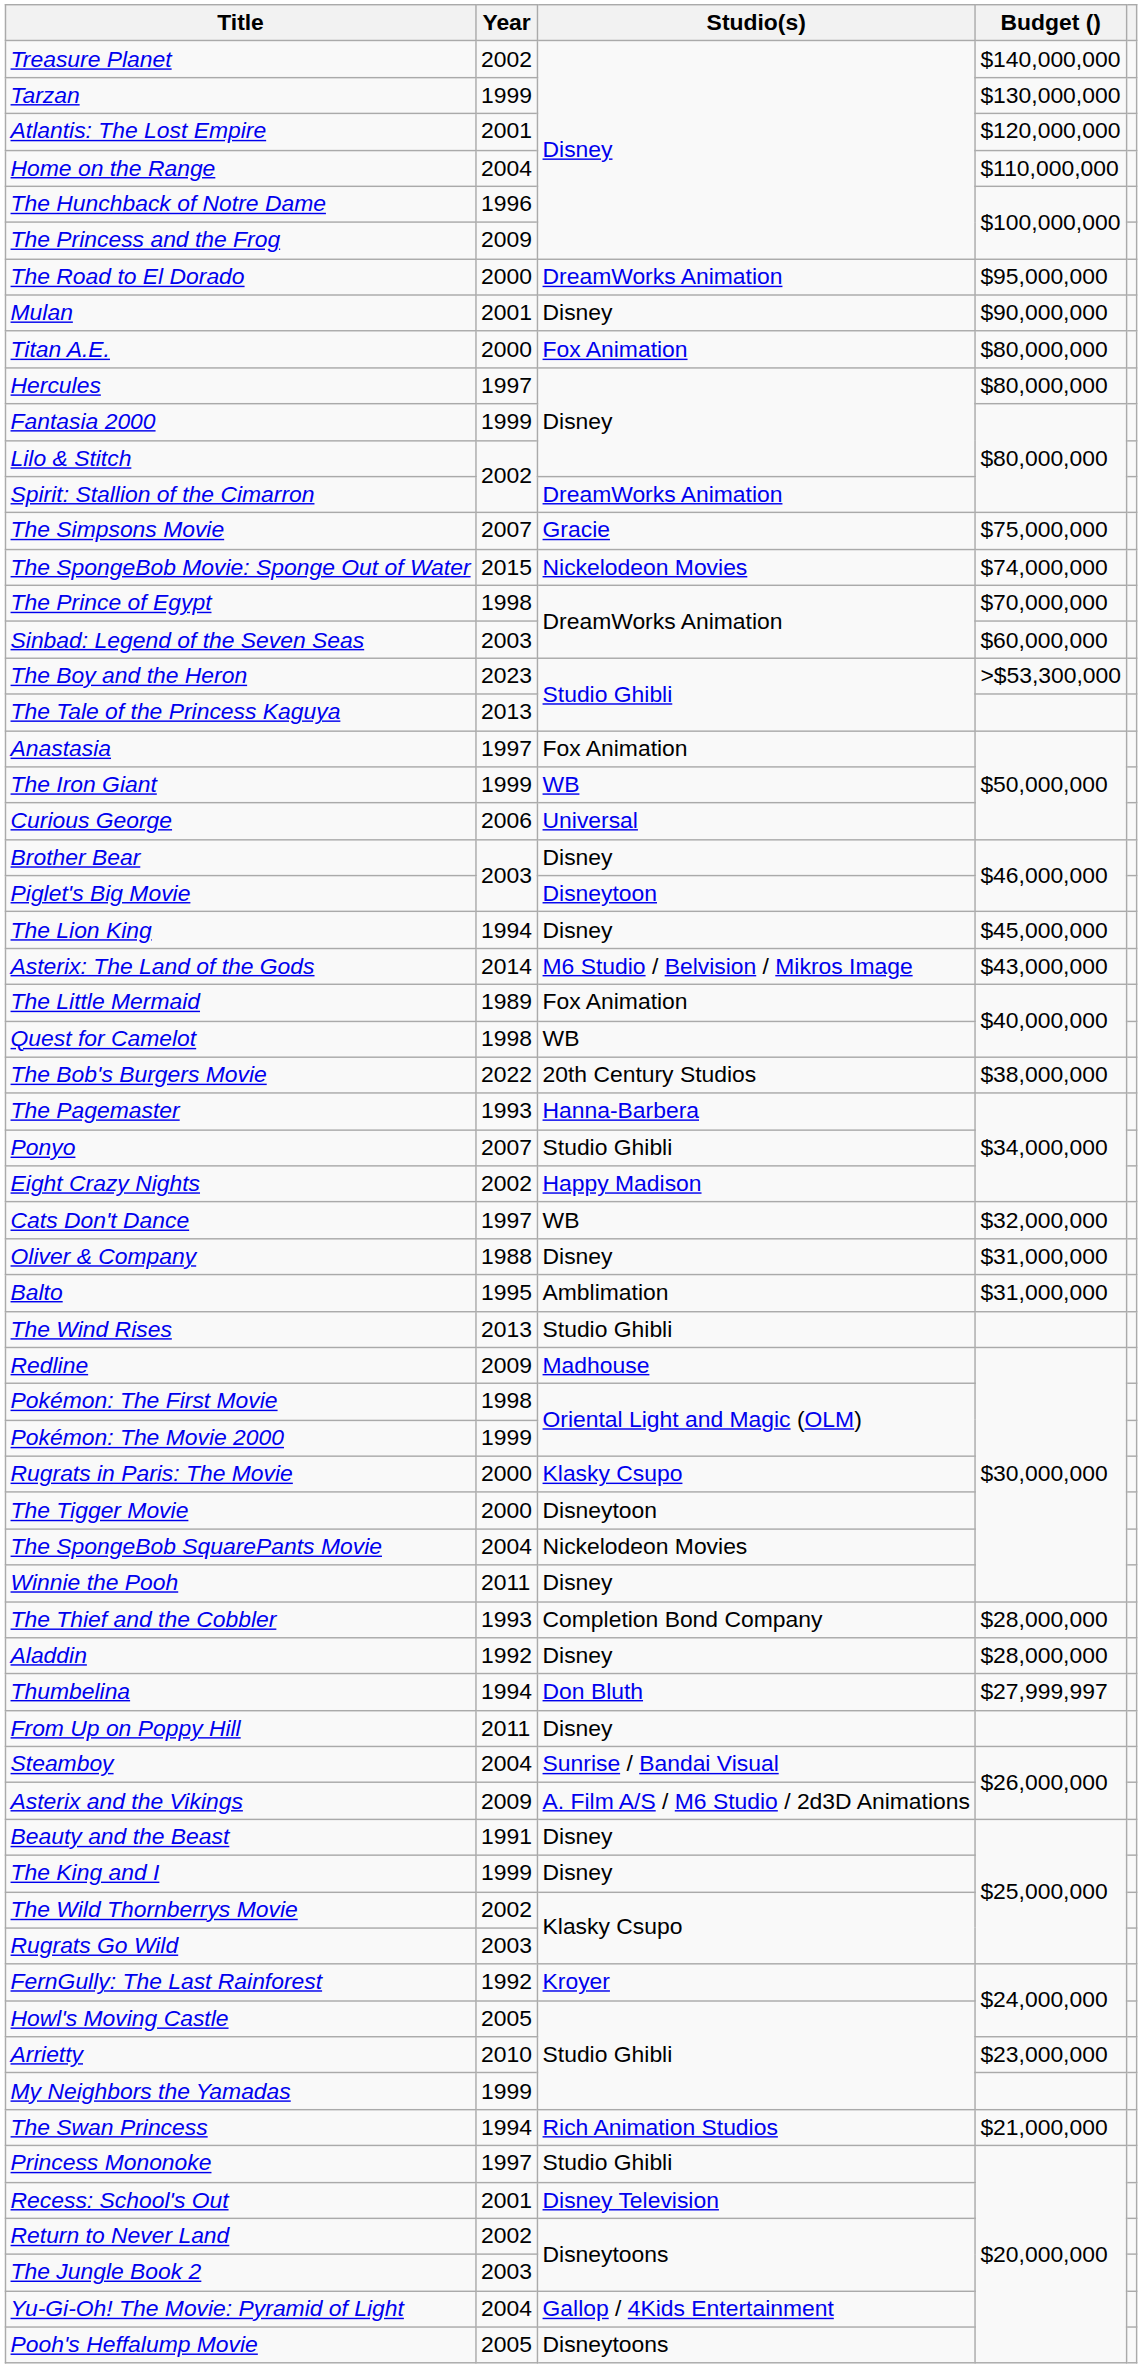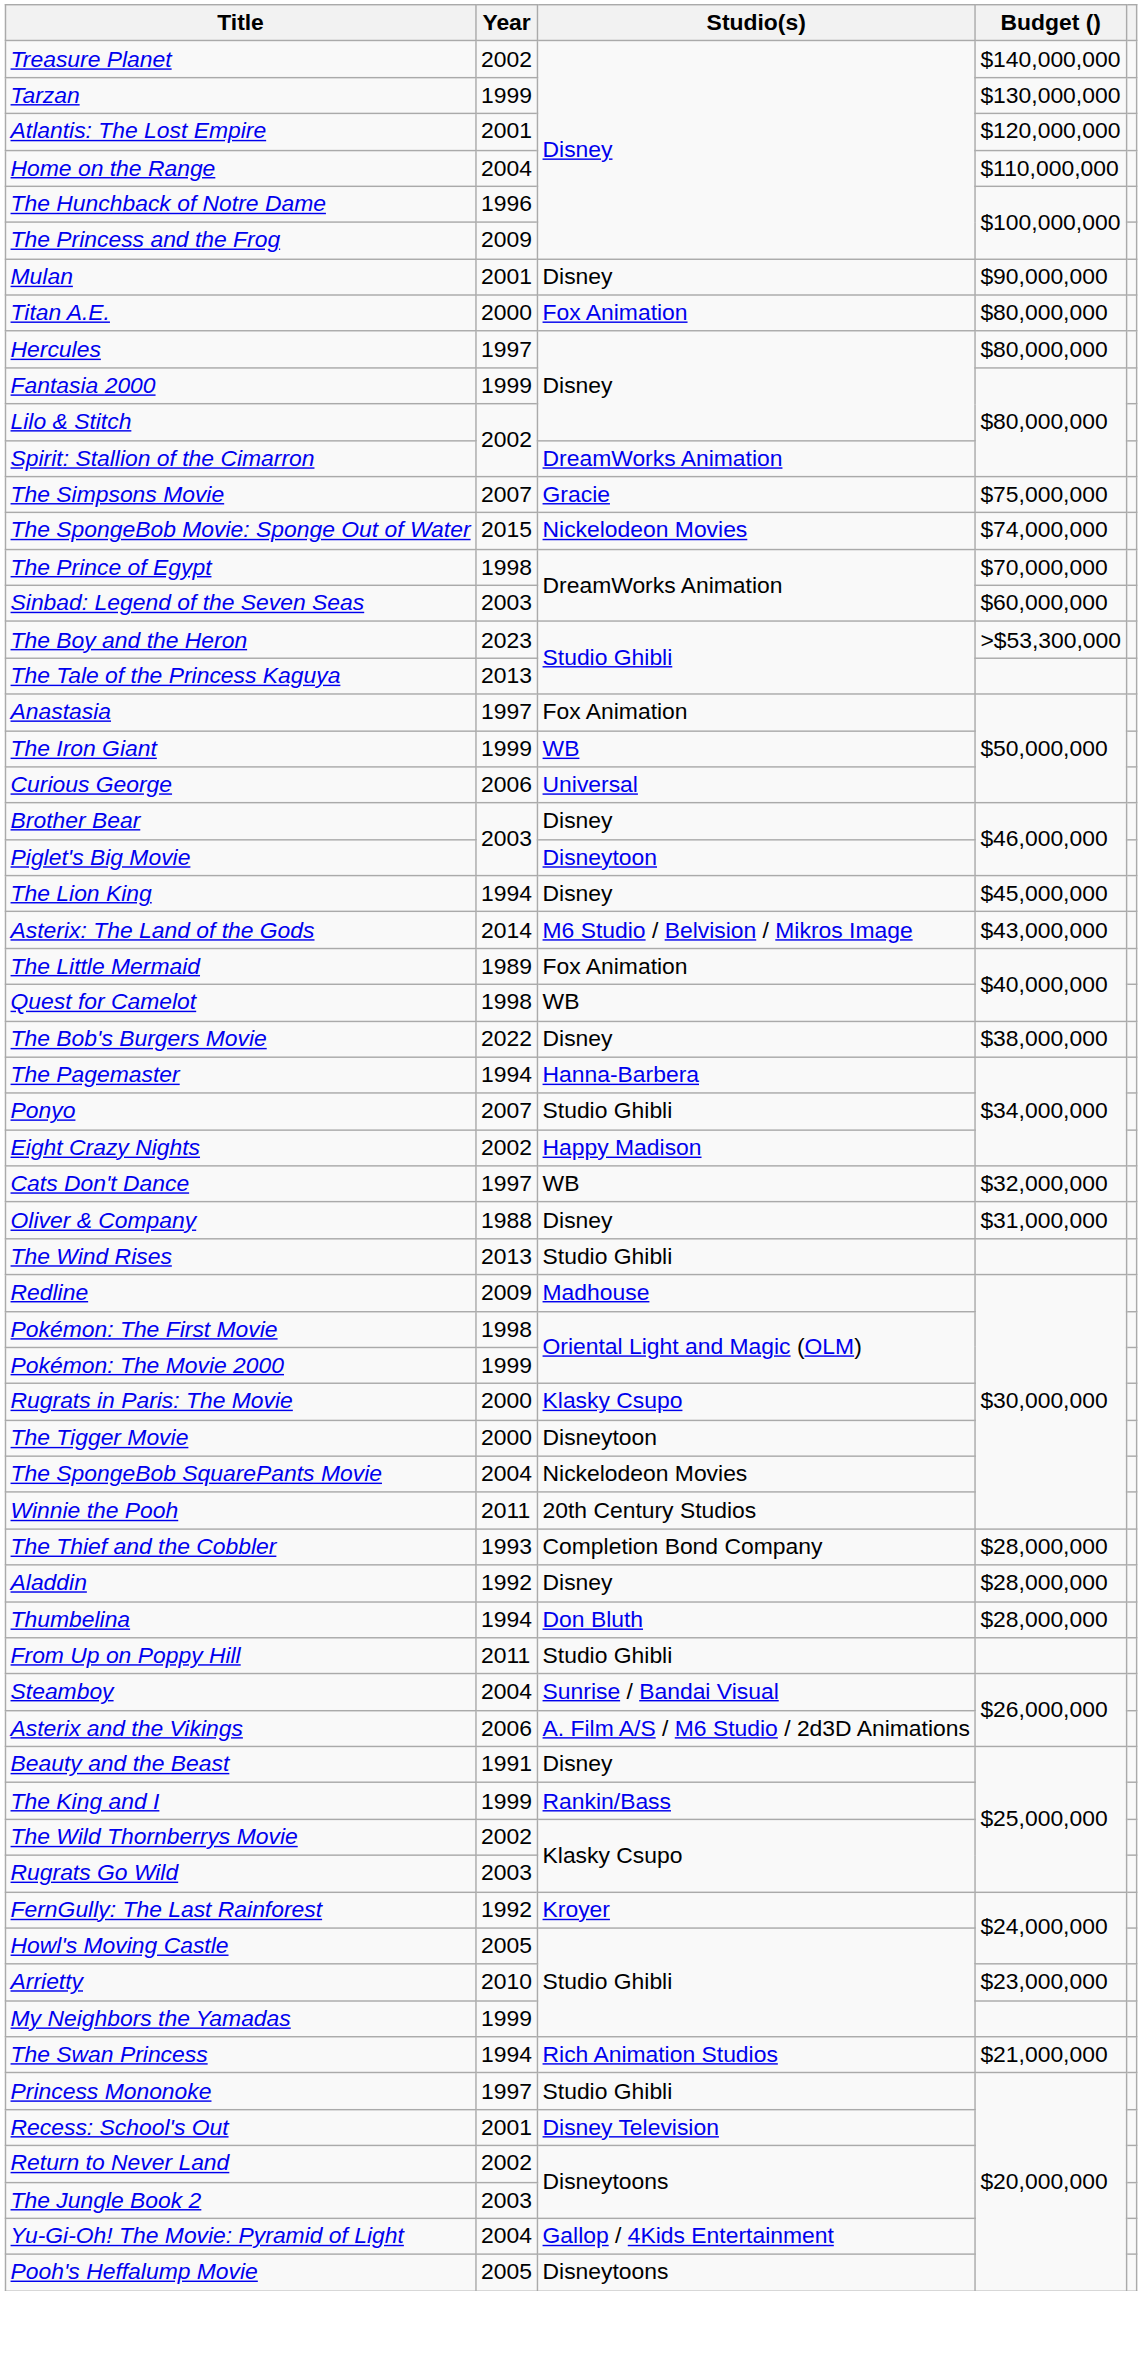 <table class="wikitable sortable" style="margin:auto; margin:auto;">
 <tr>
 <th>Title</th>
 <th>Year</th>
 <th>Studio(s)</th>
 <th>Budget ()</th>
 <th></th>
 </tr>
 <tr>
 <td><em><a href='#'>Treasure Planet</a></em></td>
 <td>2002</td>
 <td rowspan="6" scope="row"><a href='#'>Disney</a></td>
 <td>$140,000,000</td>
 <td></td>
 </tr>
 <tr>
 <td><em><a href='#'>Tarzan</a> </em></td>
 <td>1999</td>
 <td>$130,000,000</td>
 <td></td>
 </tr>
 <tr>
 <td><em><a href='#'>Atlantis: The Lost Empire</a></em></td>
 <td>2001</td>
 <td>$120,000,000</td>
 <td></td>
 </tr>
 <tr>
 <td><em><a href='#'>Home on the Range</a></em></td>
 <td>2004</td>
 <td>$110,000,000</td>
 <td></td>
 </tr>
 <tr>
 <td><em><a href='#'>The Hunchback of Notre Dame</a></em></td>
 <td>1996</td>
 <td rowspan=2>$100,000,000</td>
 <td></td>
 </tr>
 <tr>
 <td><em><a href='#'>The Princess and the Frog</a></em></td>
 <td>2009</td>
-<td></td>
-</tr>
-<tr>
-<td><em><a href='#'>The Road to El Dorado</a></em></td>
-<td>2000</td>
-<td><a href='#'>DreamWorks Animation</a></td>
-<td>$95,000,000</td>
 <td></td>
 </tr>
 <tr>
 <td><em><a href='#'>Mulan</a></em></td>
 <td>2001</td>
 <td>Disney</td>
 <td>$90,000,000</td>
 <td></td>
 </tr>
 <tr>
 <td><em><a href='#'>Titan A.E.</a></em></td>
 <td>2000</td>
 <td><a href='#'>Fox Animation</a></td>
 <td>$80,000,000</td>
 <td></td>
 </tr>
 <tr>
 <td><em><a href='#'>Hercules</a></em></td>
 <td>1997</td>
 <td rowspan="3">Disney</td>
 <td>$80,000,000</td>
 <td></td>
 </tr>
 <tr>
 <td><em><a href='#'>Fantasia 2000</a></em></td>
 <td>1999</td>
 <td rowspan=3>$80,000,000</td>
 <td></td>
 </tr>
 <tr>
 <td><em><a href='#'>Lilo & Stitch</a></em></td>
 <td rowspan="2">2002</td>
 <td></td>
 </tr>
 <tr>
 <td><em><a href='#'>Spirit: Stallion of the Cimarron</a></em></td>
 <td><a href='#'>DreamWorks Animation</a></td>
 <td></td>
 </tr>
 <tr>
 <td><em><a href='#'>The Simpsons Movie</a></em></td>
 <td>2007</td>
 <td><a href='#'>Gracie</a></td>
 <td>$75,000,000</td>
 <td></td>
 </tr>
 <tr>
 <td><em><a href='#'>The SpongeBob Movie: Sponge Out of Water</a></em></td>
 <td>2015</td>
 <td><a href='#'>Nickelodeon Movies</a></td>
 <td>$74,000,000</td>
 <td></td>
 </tr>
 <tr>
 <td><em><a href='#'>The Prince of Egypt</a></em></td>
 <td>1998</td>
 <td rowspan="2">DreamWorks Animation</td>
 <td>$70,000,000</td>
 <td></td>
 </tr>
 <tr>
 <td><em><a href='#'>Sinbad: Legend of the Seven Seas</a></em></td>
 <td>2003</td>
 <td>$60,000,000</td>
 <td></td>
 </tr>
 <tr>
 <td><em><a href='#'>The Boy and the Heron</a></em></td>
 <td>2023</td>
 <td rowspan="2"><a href='#'>Studio Ghibli</a></td>
 <td>>$53,300,000</td>
 <td></td>
 </tr>
 <tr>
 <td><em><a href='#'>The Tale of the Princess Kaguya</a></em></td>
 <td>2013</td>
 <td></td>
 <td></td>
 </tr>
 <tr>
 <td><em><a href='#'>Anastasia</a></em></td>
 <td>1997</td>
 <td>Fox Animation</td>
 <td rowspan=3>$50,000,000</td>
 <td></td>
 </tr>
 <tr>
 <td><em><a href='#'>The Iron Giant</a></em></td>
 <td>1999</td>
 <td><a href='#'>WB</a></td>
 <td></td>
 </tr>
 <tr>
 <td><em><a href='#'>Curious George</a></em></td>
 <td>2006</td>
 <td><a href='#'>Universal</a></td>
 <td></td>
 </tr>
 <tr>
 <td><em><a href='#'>Brother Bear</a></em></td>
 <td rowspan="2" scope="row">2003</td>
 <td>Disney</td>
 <td rowspan=2>$46,000,000</td>
 <td></td>
 </tr>
 <tr>
 <td><em><a href='#'>Piglet's Big Movie</a></em></td>
 <td><a href='#'>Disneytoon</a></td>
 <td></td>
 </tr>
 <tr>
 <td><em><a href='#'>The Lion King</a></em></td>
 <td>1994</td>
 <td>Disney</td>
 <td>$45,000,000</td>
 <td></td>
 </tr>
 <tr>
 <td><em><a href='#'>Asterix: The Land of the Gods</a></em></td>
 <td>2014</td>
 <td><a href='#'>M6 Studio</a> / <a href='#'>Belvision</a> / <a href='#'>Mikros Image</a></td>
 <td>$43,000,000</td>
 <td></td>
 </tr>
 <tr>
 <td><em><a href='#'>The Little Mermaid</a></em></td>
 <td>1989</td>
 <td>Fox Animation</td>
 <td rowspan=2>$40,000,000</td>
 <td></td>
 </tr>
 <tr>
 <td><em><a href='#'>Quest for Camelot</a></em></td>
 <td>1998</td>
 <td>WB</td>
 <td></td>
 </tr>
 <tr>
 <td><em><a href='#'>The Bob's Burgers Movie</a></em></td>
 <td>2022</td>
-<td>20th Century Studios</td>
+<td>Disney</td>
 <td>$38,000,000</td>
 <td></td>
 </tr>
 <tr>
 <td><em><a href='#'>The Pagemaster</a></em></td>
-<td>1993</td>
+<td>1994</td>
 <td><a href='#'>Hanna-Barbera</a></td>
 <td rowspan=3>$34,000,000</td>
 <td></td>
 </tr>
 <tr>
 <td><em><a href='#'>Ponyo</a></em></td>
 <td>2007</td>
 <td>Studio Ghibli</td>
 <td></td>
 </tr>
 <tr>
 <td><em><a href='#'>Eight Crazy Nights</a></em></td>
 <td>2002</td>
 <td><a href='#'>Happy Madison</a></td>
 <td></td>
 </tr>
 <tr>
 <td><em><a href='#'>Cats Don't Dance</a></em></td>
 <td>1997</td>
 <td>WB</td>
 <td>$32,000,000</td>
 <td></td>
 </tr>
 <tr>
 <td><em><a href='#'>Oliver & Company</a></em></td>
 <td>1988</td>
 <td>Disney</td>
-<td>$31,000,000</td>
-<td></td>
-</tr>
-<tr>
-<td><em><a href='#'>Balto</a></em></td>
-<td>1995</td>
-<td>Amblimation</td>
 <td>$31,000,000</td>
 <td></td>
 </tr>
 <tr>
 <td><em><a href='#'>The Wind Rises</a></em></td>
 <td>2013</td>
 <td>Studio Ghibli</td>
 <td></td>
 <td></td>
 </tr>
 <tr>
 <td><em><a href='#'>Redline</a></em></td>
 <td>2009</td>
 <td><a href='#'>Madhouse</a></td>
 <td rowspan="7">$30,000,000</td>
 <td></td>
 </tr>
 <tr>
 <td><em><a href='#'>Pokémon: The First Movie</a></em></td>
 <td>1998</td>
 <td rowspan="2"><a href='#'>Oriental Light and Magic</a> (<a href='#'>OLM</a>)</td>
 <td></td>
 </tr>
 <tr>
 <td><em><a href='#'>Pokémon: The Movie 2000</a></em></td>
 <td>1999</td>
 <td></td>
 </tr>
 <tr>
 <td><em><a href='#'>Rugrats in Paris: The Movie</a></em></td>
 <td scope="row">2000</td>
 <td><a href='#'>Klasky Csupo</a></td>
 <td></td>
 </tr>
 <tr>
 <td><em><a href='#'>The Tigger Movie</a></em></td>
 <td>2000</td>
 <td>Disneytoon</td>
 <td></td>
 </tr>
 <tr>
 <td><em><a href='#'>The SpongeBob SquarePants Movie</a></em></td>
 <td>2004</td>
 <td>Nickelodeon Movies</td>
 <td></td>
 </tr>
 <tr>
 <td><em><a href='#'>Winnie the Pooh</a></em></td>
 <td>2011</td>
-<td>Disney</td>
+<td>20th Century Studios</td>
 <td></td>
 </tr>
 <tr>
 <td><em><a href='#'>The Thief and the Cobbler</a></em></td>
 <td>1993</td>
 <td>Completion Bond Company</td>
 <td>$28,000,000</td>
 <td></td>
 </tr>
 <tr>
 <td><em><a href='#'>Aladdin</a></em></td>
 <td>1992</td>
 <td scope="row">Disney</td>
 <td>$28,000,000</td>
 <td></td>
 </tr>
 <tr>
 <td><em><a href='#'>Thumbelina</a></em></td>
 <td>1994</td>
 <td><a href='#'>Don Bluth</a></td>
-<td>$27,999,997</td>
+<td>$28,000,000</td>
 <td></td>
 </tr>
 <tr>
 <td><em><a href='#'>From Up on Poppy Hill</a></em></td>
 <td>2011</td>
-<td scope="row">Disney</td>
+<td>Studio Ghibli</td>
 <td></td>
 <td></td>
 </tr>
 <tr>
 <td><em><a href='#'>Steamboy</a></em></td>
 <td>2004</td>
 <td><a href='#'>Sunrise</a> / <a href='#'>Bandai Visual</a></td>
 <td rowspan=2>$26,000,000</td>
 <td></td>
 </tr>
 <tr>
 <td><em><a href='#'>Asterix and the Vikings</a></em></td>
-<td>2009</td>
+<td>2006</td>
 <td><a href='#'>A. Film A/S</a> / <a href='#'>M6 Studio</a> / 2d3D Animations</td>
 <td></td>
 </tr>
 <tr>
 <td><em><a href='#'>Beauty and the Beast</a></em></td>
 <td>1991</td>
 <td>Disney</td>
 <td rowspan=4>$25,000,000</td>
 <td></td>
 </tr>
 <tr>
 <td><em><a href='#'>The King and I</a></em></td>
 <td>1999</td>
-<td>Disney</td>
+<td><a href='#'>Rankin/Bass</a></td>
 <td></td>
 </tr>
 <tr>
 <td><em><a href='#'>The Wild Thornberrys Movie</a></em></td>
 <td>2002</td>
 <td rowspan="2" scope="row">Klasky Csupo</td>
 <td></td>
 </tr>
 <tr>
 <td><em><a href='#'>Rugrats Go Wild</a></em></td>
 <td>2003</td>
 <td></td>
 </tr>
 <tr>
 <td><em><a href='#'>FernGully: The Last Rainforest</a></em></td>
 <td>1992</td>
 <td><a href='#'>Kroyer</a></td>
 <td rowspan=2>$24,000,000</td>
 <td></td>
 </tr>
 <tr>
 <td><em><a href='#'>Howl's Moving Castle</a></em></td>
 <td>2005</td>
 <td rowspan="3">Studio Ghibli</td>
 <td></td>
 </tr>
 <tr>
 <td><em><a href='#'>Arrietty</a></em></td>
 <td>2010</td>
 <td>$23,000,000</td>
 <td></td>
 </tr>
 <tr>
 <td><em><a href='#'>My Neighbors the Yamadas</a></em></td>
 <td>1999</td>
 <td></td>
 <td></td>
 </tr>
 <tr>
 <td><em><a href='#'>The Swan Princess</a></em></td>
 <td>1994</td>
 <td><a href='#'>Rich Animation Studios</a></td>
 <td>$21,000,000</td>
 <td></td>
 </tr>
 <tr>
 <td><em><a href='#'>Princess Mononoke</a></em></td>
 <td>1997</td>
 <td>Studio Ghibli</td>
 <td rowspan=7>$20,000,000</td>
 <td></td>
 </tr>
 <tr>
 <td><em><a href='#'>Recess: School's Out</a></em></td>
 <td>2001</td>
 <td><a href='#'>Disney Television</a></td>
 <td></td>
 </tr>
 <tr>
 <td><em><a href='#'>Return to Never Land</a></em></td>
 <td>2002</td>
 <td rowspan="2" scope="row">Disneytoons</td>
 <td></td>
 </tr>
 <tr>
 <td><em><a href='#'>The Jungle Book 2</a></em></td>
 <td>2003</td>
 <td></td>
 </tr>
 <tr>
 <td><em><a href='#'>Yu-Gi-Oh! The Movie: Pyramid of Light</a></em></td>
 <td>2004</td>
 <td><a href='#'>Gallop</a> / <a href='#'>4Kids Entertainment</a></td>
 <td></td>
 </tr>
 <tr>
 <td><em><a href='#'>Pooh's Heffalump Movie</a></em></td>
 <td>2005</td>
 <td>Disneytoons</td>
 <td></td>
 </tr>
 </table>
